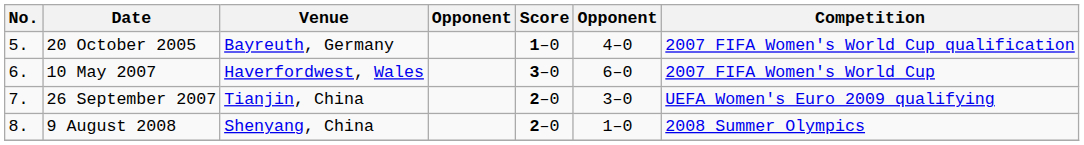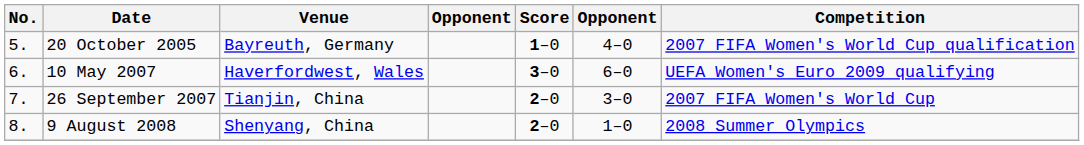 <table class="wikitable">
 <tr>
 <th>No.</th>
 <th>Date</th>
 <th>Venue</th>
 <th>Opponent</th>
 <th>Score</th>
 <th>Opponent</th>
 <th>Competition</th>
 </tr>
 <tr>
 <td>5.</td>
 <td>20 October 2005</td>
 <td><a href='#'>Bayreuth</a>, Germany</td>
 <td></td>
 <td align=center><strong>1</strong>–0</td>
 <td align=center>4–0</td>
 <td><a href='#'>2007 FIFA Women's World Cup qualification</a></td>
 </tr>
 <tr>
 <td>6.</td>
 <td>10 May 2007</td>
 <td><a href='#'>Haverfordwest</a>, <a href='#'>Wales</a></td>
 <td></td>
 <td align=center><strong>3</strong>–0</td>
 <td align=center>6–0</td>
-<td><a href='#'>2007 FIFA Women's World Cup</a></td>
+<td><a href='#'>UEFA Women's Euro 2009 qualifying</a></td>
 </tr>
 <tr>
 <td>7.</td>
 <td>26 September 2007</td>
 <td><a href='#'>Tianjin</a>, China</td>
 <td></td>
 <td align=center><strong>2</strong>–0</td>
 <td align=center>3–0</td>
-<td><a href='#'>UEFA Women's Euro 2009 qualifying</a></td>
+<td><a href='#'>2007 FIFA Women's World Cup</a></td>
 </tr>
 <tr>
 <td>8.</td>
 <td>9 August 2008</td>
 <td><a href='#'>Shenyang</a>, China</td>
 <td></td>
 <td align=center><strong>2</strong>–0</td>
 <td align=center>1–0</td>
 <td><a href='#'>2008 Summer Olympics</a></td>
 </tr>
 <tr>
 </tr>
 </table>
